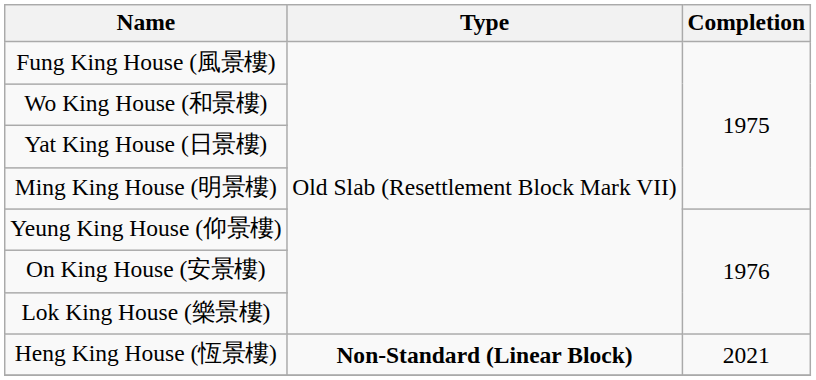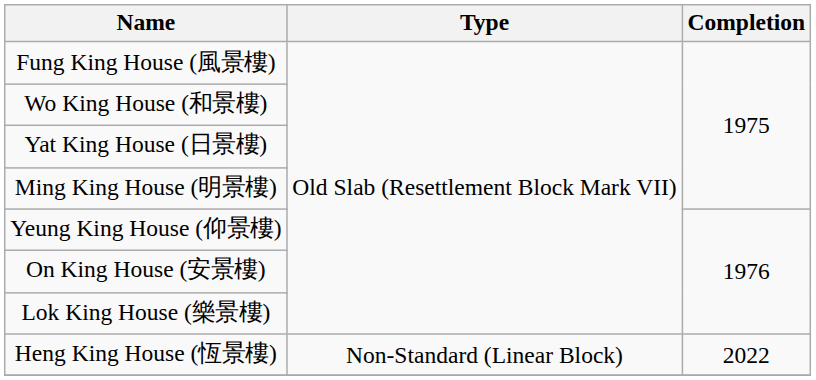 <table class="wikitable" style="text-align: center">
 <tr>
 <th>Name</th>
 <th>Type</th>
 <th>Completion</th>
 </tr>
 <tr>
 <td>Fung King House (風景樓)</td>
 <td rowspan="7">Old Slab (Resettlement Block Mark VII)</td>
 <td rowspan="4">1975</td>
 </tr>
 <tr>
 <td>Wo King House (和景樓)</td>
 </tr>
 <tr>
 <td>Yat King House (日景樓)</td>
 </tr>
 <tr>
 <td>Ming King House (明景樓)</td>
 </tr>
 <tr>
 <td>Yeung King House (仰景樓)</td>
 <td rowspan="3">1976</td>
 </tr>
 <tr>
 <td>On King House (安景樓)</td>
 </tr>
 <tr>
 <td>Lok King House (樂景樓)</td>
 </tr>
 <tr>
 <td>Heng King House (恆景樓)</td>
-<td rowspan="1"><strong>Non-Standard (Linear Block)</strong></td>
-<td rowspan="1">2021</td>
+<td rowspan="1">Non-Standard (Linear Block)</td>
+<td rowspan="1">2022</td>
 </tr>
 <tr>
 </tr>
 </table>
